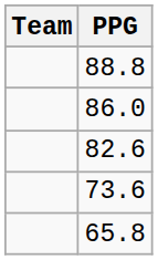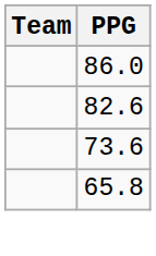 <table class=wikitable>
 <tr>
 <th>Team</th>
 <th>PPG</th>
-</tr>
-<tr>
-<td></td>
-<td align=center>88.8</td>
 </tr>
 <tr>
 <td></td>
 <td align=center>86.0</td>
 </tr>
 <tr>
 <td></td>
 <td align=center>82.6</td>
 </tr>
 <tr>
 <td></td>
 <td align=center>73.6</td>
 </tr>
 <tr>
 <td></td>
 <td align=center>65.8</td>
 </tr>
 </table>
